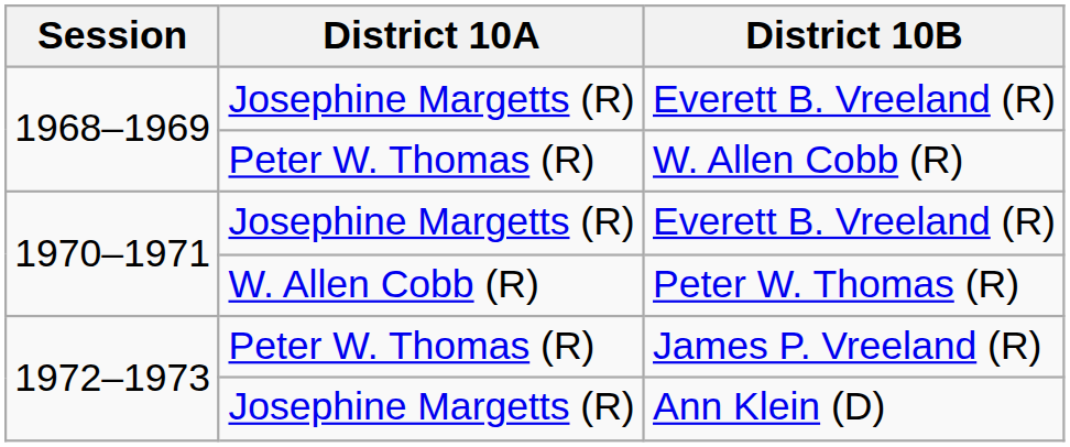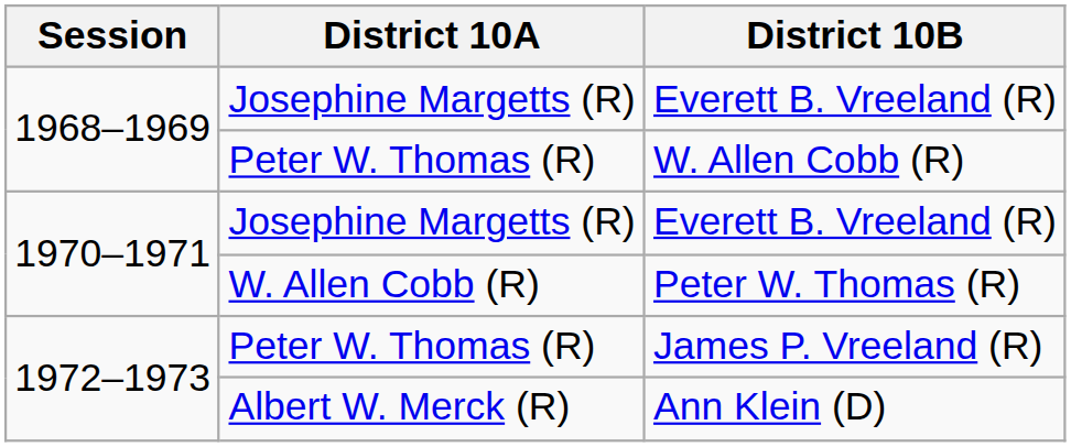 <table class="wikitable">
 <tr>
 <th>Session</th>
 <th>District 10A</th>
 <th>District 10B</th>
 </tr>
 <tr>
 <td rowspan=2>1968–1969</td>
 <td><a href='#'>Josephine Margetts</a> (R)</td>
 <td><a href='#'>Everett B. Vreeland</a> (R)</td>
 </tr>
 <tr>
 <td><a href='#'>Peter W. Thomas</a> (R)</td>
 <td><a href='#'>W. Allen Cobb</a> (R)</td>
 </tr>
 <tr>
 <td rowspan=2>1970–1971</td>
 <td><a href='#'>Josephine Margetts</a> (R)</td>
 <td><a href='#'>Everett B. Vreeland</a> (R)</td>
 </tr>
 <tr>
 <td><a href='#'>W. Allen Cobb</a> (R)</td>
 <td><a href='#'>Peter W. Thomas</a> (R)</td>
 </tr>
 <tr>
 <td rowspan=2>1972–1973</td>
 <td><a href='#'>Peter W. Thomas</a> (R)</td>
 <td><a href='#'>James P. Vreeland</a> (R)</td>
 </tr>
 <tr>
-<td><a href='#'>Josephine Margetts</a> (R)</td>
+<td><a href='#'>Albert W. Merck</a> (R)</td>
 <td><a href='#'>Ann Klein</a> (D)</td>
 </tr>
 </table>
